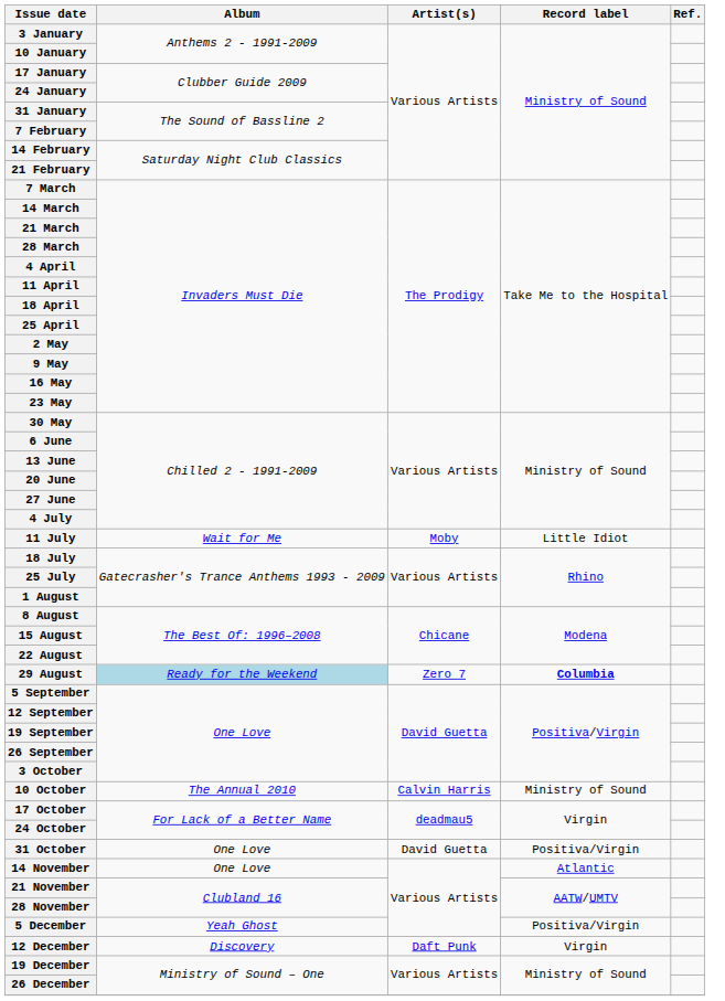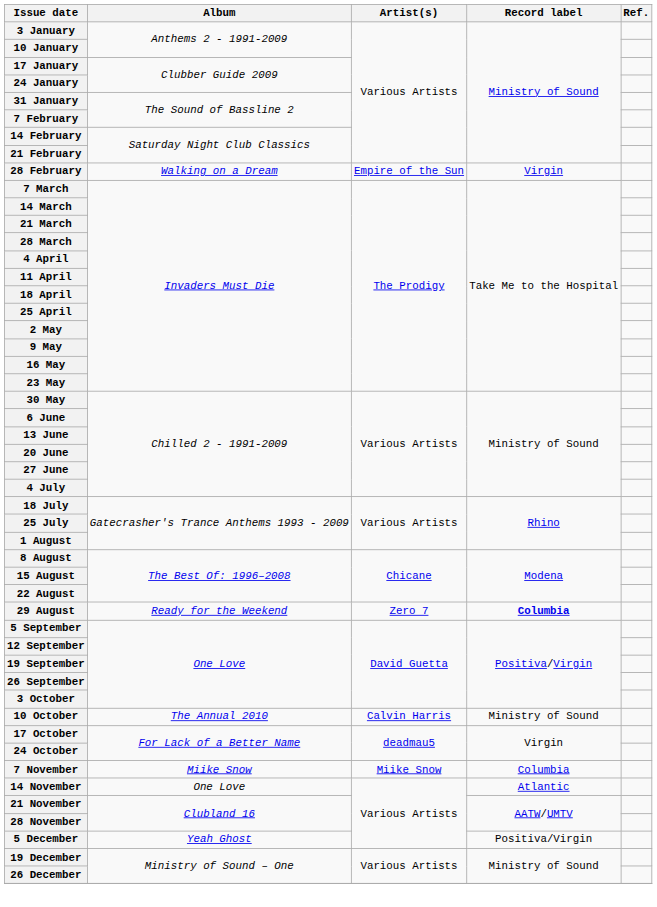 <table class="wikitable plainrowheaders">
 <tr>
 <th scope=col>Issue date</th>
 <th scope=col>Album</th>
 <th scope=col>Artist(s)</th>
 <th scope=col>Record label</th>
 <th scope=col>Ref.</th>
 </tr>
 <tr>
 <th scope=row>3 January</th>
 <td align=center rowspan="2"><em>Anthems 2 - 1991-2009</em></td>
 <td align=center rowspan="8">Various Artists</td>
 <td align=center rowspan="8"><a href='#'>Ministry of Sound</a></td>
 <td align=center></td>
 </tr>
 <tr>
 <th scope=row>10 January</th>
 <td align=center></td>
 </tr>
 <tr>
 <th scope=row>17 January</th>
 <td align=center rowspan="2"><em>Clubber Guide 2009</em></td>
 <td align=center></td>
 </tr>
 <tr>
 <th scope=row>24 January</th>
 <td align=center></td>
 </tr>
 <tr>
 <th scope=row>31 January</th>
 <td align=center rowspan="2"><em>The Sound of Bassline 2</em></td>
 <td align=center></td>
 </tr>
 <tr>
 <th scope=row>7 February</th>
 <td align=center></td>
 </tr>
 <tr>
 <th scope=row>14 February</th>
 <td align=center rowspan="2"><em>Saturday Night Club Classics</em></td>
 <td align=center></td>
 </tr>
 <tr>
 <th scope=row>21 February</th>
+<td align=center></td>
+</tr>
+<tr>
+<th scope=row>28 February</th>
+<td align=center><em><a href='#'>Walking on a Dream</a></em></td>
+<td align=center><a href='#'>Empire of the Sun</a></td>
+<td align=center><a href='#'>Virgin</a></td>
 <td align=center></td>
 </tr>
 <tr>
 <th scope=row>7 March</th>
 <td align=center rowspan="12"><em><a href='#'>Invaders Must Die</a></em></td>
 <td align=center rowspan="12"><a href='#'>The Prodigy</a></td>
 <td align=center rowspan="12">Take Me to the Hospital</td>
 <td align=center></td>
 </tr>
 <tr>
 <th scope=row>14 March</th>
 <td align=center></td>
 </tr>
 <tr>
 <th scope=row>21 March</th>
 <td align=center></td>
 </tr>
 <tr>
 <th scope=row>28 March</th>
 <td align=center></td>
 </tr>
 <tr>
 <th scope=row>4 April</th>
 <td align=center></td>
 </tr>
 <tr>
 <th scope=row>11 April</th>
 <td align=center></td>
 </tr>
 <tr>
 <th scope=row>18 April</th>
 <td align=center></td>
 </tr>
 <tr>
 <th scope=row>25 April</th>
 <td align=center></td>
 </tr>
 <tr>
 <th scope=row>2 May</th>
 <td align=center></td>
 </tr>
 <tr>
 <th scope=row>9 May</th>
 <td align=center></td>
 </tr>
 <tr>
 <th scope=row>16 May</th>
 <td align=center></td>
 </tr>
 <tr>
 <th scope=row>23 May</th>
 <td align=center></td>
 </tr>
 <tr>
 <th scope=row>30 May</th>
 <td align=center rowspan="6"><em>Chilled 2 - 1991-2009</em></td>
 <td align=center rowspan="6">Various Artists</td>
 <td align=center rowspan="6">Ministry of Sound</td>
 <td align=center></td>
 </tr>
 <tr>
 <th scope=row>6 June</th>
 <td align=center></td>
 </tr>
 <tr>
 <th scope=row>13 June</th>
 <td align=center></td>
 </tr>
 <tr>
 <th scope=row>20 June</th>
 <td align=center></td>
 </tr>
 <tr>
 <th scope=row>27 June</th>
 <td align=center></td>
 </tr>
 <tr>
 <th scope=row>4 July</th>
 <td align=center></td>
 </tr>
 <tr>
-<th scope=row>11 July</th>
-<td align=center><em><a href='#'>Wait for Me</a></em></td>
-<td align=center><a href='#'>Moby</a></td>
-<td align=center>Little Idiot</td>
-<td align=center></td>
-</tr>
-<tr>
 <th scope=row>18 July</th>
 <td align=center rowspan="3"><em>Gatecrasher's Trance Anthems 1993 - 2009</em></td>
 <td align=center rowspan="3">Various Artists</td>
 <td align=center rowspan="3"><a href='#'>Rhino</a></td>
 <td align=center></td>
 </tr>
 <tr>
 <th scope=row>25 July</th>
 <td align=center></td>
 </tr>
 <tr>
 <th scope=row>1 August</th>
 <td align=center></td>
 </tr>
 <tr>
 <th scope=row>8 August</th>
 <td align=center rowspan="3"><em><a href='#'>The Best Of: 1996–2008</a></em></td>
 <td align=center rowspan="3"><a href='#'>Chicane</a></td>
 <td align=center rowspan="3"><a href='#'>Modena</a></td>
 <td align=center></td>
 </tr>
 <tr>
 <th scope=row>15 August</th>
 <td align=center></td>
 </tr>
 <tr>
 <th scope=row>22 August</th>
 <td align=center></td>
 </tr>
 <tr>
 <th scope=row>29 August</th>
-<td align=center style="background: lightblue;"><em><a href='#'>Ready for the Weekend</a></em></td>
+<td align=center><em><a href='#'>Ready for the Weekend</a></em></td>
 <td align=center><a href='#'>Zero 7</a></td>
 <td align=center><strong><a href='#'>Columbia</a></strong></td>
 <td align=center></td>
 </tr>
 <tr>
 <th scope=row>5 September</th>
 <td align=center rowspan=5><em><a href='#'>One Love</a></em></td>
 <td align=center rowspan=5><a href='#'>David Guetta</a></td>
 <td align=center rowspan=5><a href='#'>Positiva</a>/<a href='#'>Virgin</a></td>
 <td align=center></td>
 </tr>
 <tr>
 <th scope=row>12 September</th>
 <td align=center></td>
 </tr>
 <tr>
 <th scope=row>19 September</th>
 <td align=center></td>
 </tr>
 <tr>
 <th scope=row>26 September</th>
 <td align=center></td>
 </tr>
 <tr>
 <th scope=row>3 October</th>
 <td align=center></td>
 </tr>
 <tr>
 <th scope=row>10 October</th>
 <td align=center><em><a href='#'>The Annual 2010</a></em></td>
 <td align=center><a href='#'>Calvin Harris</a></td>
 <td align=center>Ministry of Sound</td>
 <td align=center></td>
 </tr>
 <tr>
 <th scope=row>17 October</th>
 <td align=center rowspan=2><em><a href='#'>For Lack of a Better Name</a></em></td>
 <td align=center rowspan=2><a href='#'>deadmau5</a></td>
 <td align=center rowspan=2>Virgin</td>
 <td align=center></td>
 </tr>
 <tr>
 <th scope=row>24 October</th>
 <td align=center></td>
 </tr>
 <tr>
-<th scope=row>31 October</th>
-<td align=center><em>One Love</em></td>
-<td align=center>David Guetta</td>
-<td align=center>Positiva/Virgin</td>
+<th scope=row>7 November</th>
+<td align=center><em><a href='#'>Miike Snow</a></em></td>
+<td align=center><a href='#'>Miike Snow</a></td>
+<td align=center><a href='#'>Columbia</a></td>
 <td align=center></td>
 </tr>
 <tr>
 <th scope=row>14 November</th>
 <td align=center><em>One Love</em></td>
 <td align=center rowspan=4>Various Artists</td>
 <td align=center><a href='#'>Atlantic</a></td>
 <td align=center></td>
 </tr>
 <tr>
 <th scope=row>21 November</th>
 <td align=center rowspan=2><em><a href='#'>Clubland 16</a></em></td>
 <td align=center rowspan=2><a href='#'>AATW</a>/<a href='#'>UMTV</a></td>
 <td align=center></td>
 </tr>
 <tr>
 <th scope=row>28 November</th>
 <td align=center></td>
 </tr>
 <tr>
 <th scope=row>5 December</th>
 <td align=center><em><a href='#'>Yeah Ghost</a></em></td>
 <td align=center>Positiva/Virgin</td>
 <td align=center></td>
 </tr>
 <tr>
-<th scope=row>12 December</th>
-<td align=center><em><a href='#'>Discovery</a></em></td>
-<td align=center><a href='#'>Daft Punk</a></td>
-<td align=center>Virgin</td>
-<td align=center></td>
-</tr>
-<tr>
 <th scope=row>19 December</th>
 <td align=center rowspan=2><em>Ministry of Sound – One</em></td>
 <td align=center rowspan=2>Various Artists</td>
 <td align=center rowspan=2>Ministry of Sound</td>
 <td align=center></td>
 </tr>
 <tr>
 <th scope=row>26 December</th>
 <td align=center></td>
 </tr>
 <tr>
 </tr>
 </table>
